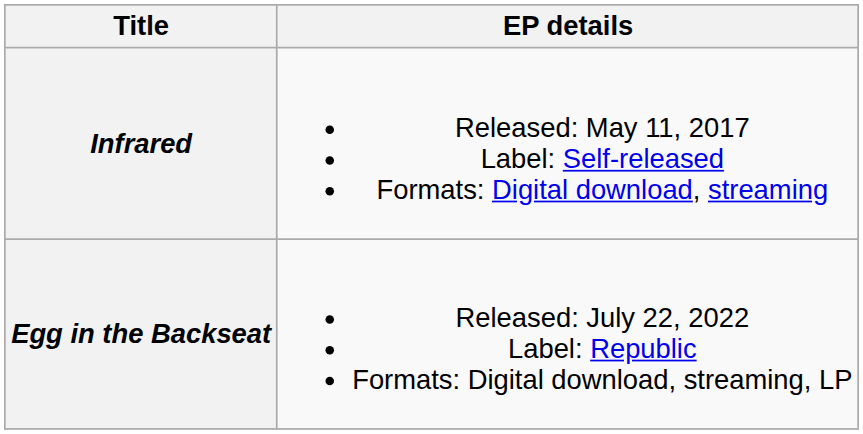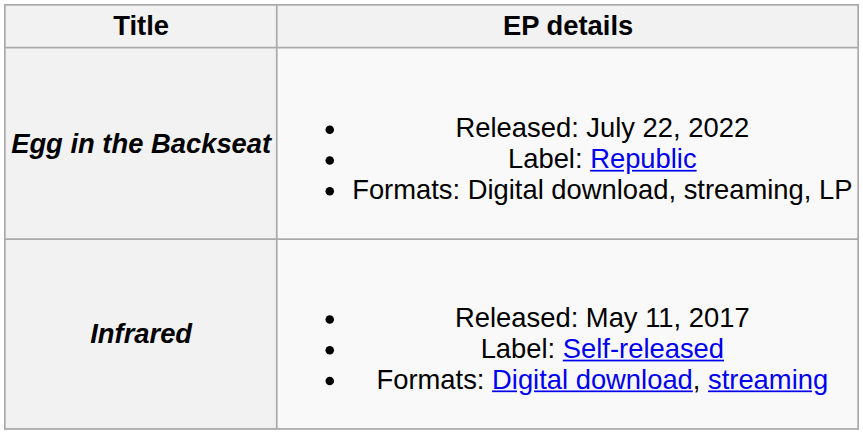 <table class="wikitable plainrowheaders" style="text-align:center;">
 <tr>
 <th scope="col">Title</th>
 <th scope="col">EP details</th>
 </tr>
 <tr>
+<th scope="row"><em>Egg in the Backseat</em></th>
+<td><br><ul><li>Released: July 22, 2022</li><li>Label: <a href='#'>Republic</a></li><li>Formats: Digital download, streaming, LP</li></ul></td>
+</tr>
+<tr>
 <th scope="row"><em>Infrared</em></th>
 <td><br><ul><li>Released: May 11, 2017</li><li>Label: <a href='#'>Self-released</a></li><li>Formats: <a href='#'>Digital download</a>, <a href='#'>streaming</a></li></ul></td>
 </tr>
-<tr>
-<th scope="row"><em>Egg in the Backseat</em></th>
-<td><br><ul><li>Released: July 22, 2022</li><li>Label: <a href='#'>Republic</a></li><li>Formats: Digital download, streaming, LP</li></ul></td>
-</tr>
 </table>
